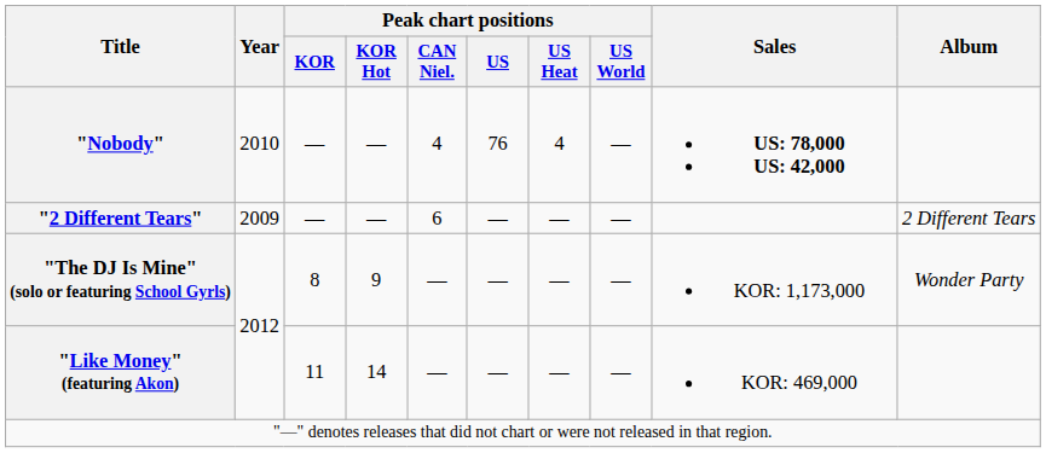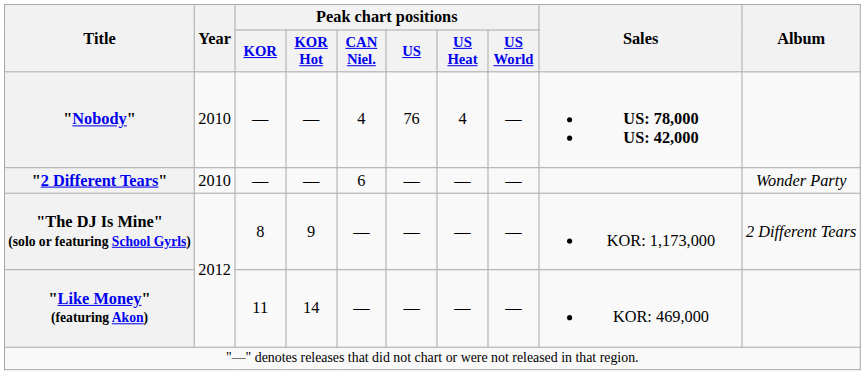 <table class="wikitable plainrowheaders" style="text-align:center;">
 <tr>
 <th scope="col" rowspan="2">Title</th>
 <th scope="col" rowspan="2">Year</th>
 <th scope="col" colspan="6">Peak chart positions</th>
 <th scope="col" rowspan="2" style="width:12em;">Sales</th>
 <th scope="col" rowspan="2">Album</th>
 </tr>
 <tr>
 <th scope="col" style="width:3em;font-size:90%"><a href='#'>KOR</a><br></th>
 <th scope="col" style="width:3em;font-size:90%"><a href='#'>KOR<br>Hot</a><br></th>
 <th scope="col" style="width:2.9em;font-size:90%;"><a href='#'>CAN Niel.</a><br></th>
 <th scope="col" style="width:3em;font-size:90%"><a href='#'>US</a><br></th>
 <th scope="col" style="width:3em;font-size:90%"><a href='#'>US<br>Heat</a><br></th>
 <th scope="col" style="width:3em;font-size:90%"><a href='#'>US<br>World</a><br></th>
 </tr>
 <tr>
 <th scope="row">"<a href='#'>Nobody</a>"</th>
 <td>2010</td>
 <td>—</td>
 <td>—</td>
 <td>4</td>
 <td>76</td>
 <td>4</td>
 <td>—</td>
 <td><strong><br><ul><li>US: 78,000</li><li>US: 42,000 </li></ul></strong></td>
 <td></td>
 </tr>
 <tr>
 <th scope="row">"<a href='#'>2 Different Tears</a>"</th>
-<td>2009</td>
+<td>2010</td>
 <td>—</td>
 <td>—</td>
 <td>6</td>
 <td>—</td>
 <td>—</td>
 <td>—</td>
 <td></td>
-<td><em>2 Different Tears</em></td>
+<td><em>Wonder Party</em></td>
 </tr>
 <tr>
 <th scope="row">"The DJ Is Mine"<br><small>(solo or featuring <a href='#'>School Gyrls</a>)</small></th>
 <td rowspan="2">2012</td>
 <td>8</td>
 <td>9</td>
 <td>—</td>
 <td>—</td>
 <td>—</td>
 <td>—</td>
 <td><br><ul><li>KOR: 1,173,000</li></ul></td>
-<td><em>Wonder Party</em></td>
+<td><em>2 Different Tears</em></td>
 </tr>
 <tr>
 <th scope="row">"<a href='#'>Like Money</a>"<br><small>(featuring <a href='#'>Akon</a>)</small></th>
 <td>11</td>
 <td>14</td>
 <td>—</td>
 <td>—</td>
 <td>—</td>
 <td>—</td>
 <td><br><ul><li>KOR: 469,000</li></ul></td>
 <td></td>
 </tr>
 <tr>
 <td colspan="10" style="font-size: 85%">"—" denotes releases that did not chart or were not released in that region.</td>
 </tr>
 </table>
